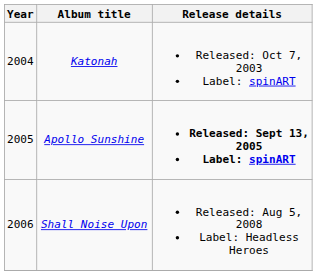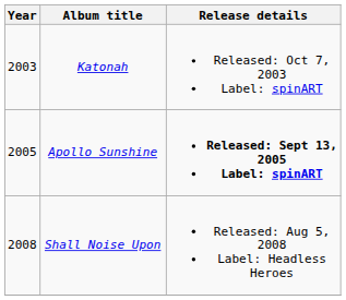 <table class="wikitable plainrowheaders" style="text-align:center;">
 <tr>
 <th>Year</th>
 <th scope="col" rowspan="1" style="width:10em;">Album title</th>
 <th scope="col" rowspan="1" style="width:14em;">Release details</th>
 </tr>
 <tr>
-<td>2004</td>
+<td>2003</td>
 <td><em><a href='#'>Katonah</a></em></td>
 <td><br><ul><li>Released: Oct 7, 2003</li><li>Label: <a href='#'>spinART</a></li></ul></td>
 </tr>
 <tr>
 <td>2005</td>
 <td><em><a href='#'>Apollo Sunshine</a></em></td>
 <td><strong><br><ul><li>Released: Sept 13, 2005</li><li>Label: <a href='#'>spinART</a></li></ul></strong></td>
 </tr>
 <tr>
-<td>2006</td>
+<td>2008</td>
 <td><em><a href='#'>Shall Noise Upon</a></em></td>
 <td><br><ul><li>Released: Aug 5, 2008</li><li>Label: Headless Heroes</li></ul></td>
 </tr>
 <tr>
 </tr>
 </table>
